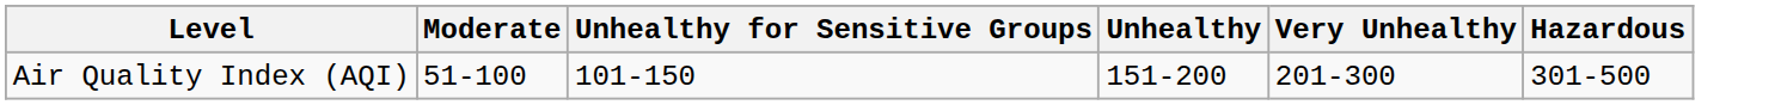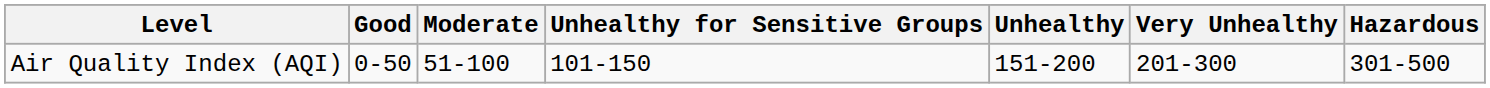 <table class="wikitable">
 <tr>
 <th>Level</th>
+<th>Good</th>
 <th>Moderate</th>
 <th>Unhealthy for Sensitive Groups</th>
 <th>Unhealthy</th>
 <th>Very Unhealthy</th>
 <th>Hazardous</th>
 </tr>
 <tr>
 <td>Air Quality Index  (AQI)</td>
+<td>0-50</td>
 <td>51-100</td>
 <td>101-150</td>
 <td>151-200</td>
 <td>201-300</td>
 <td>301-500</td>
 </tr>
 </table>
